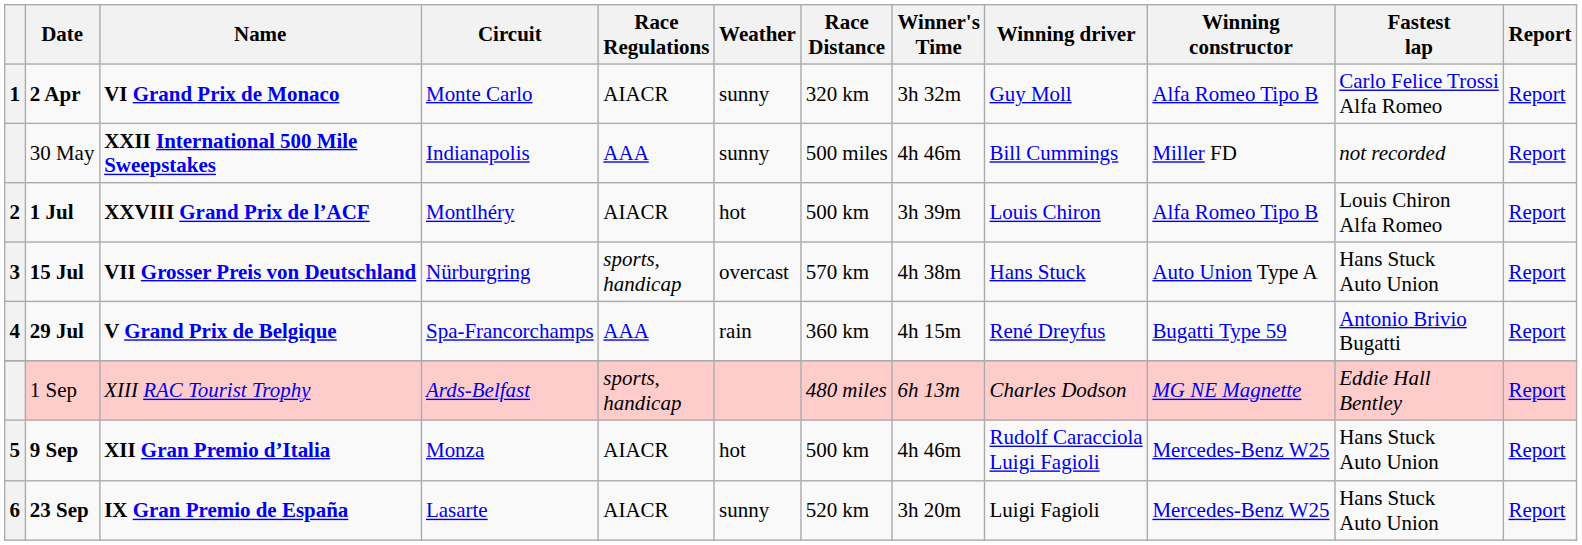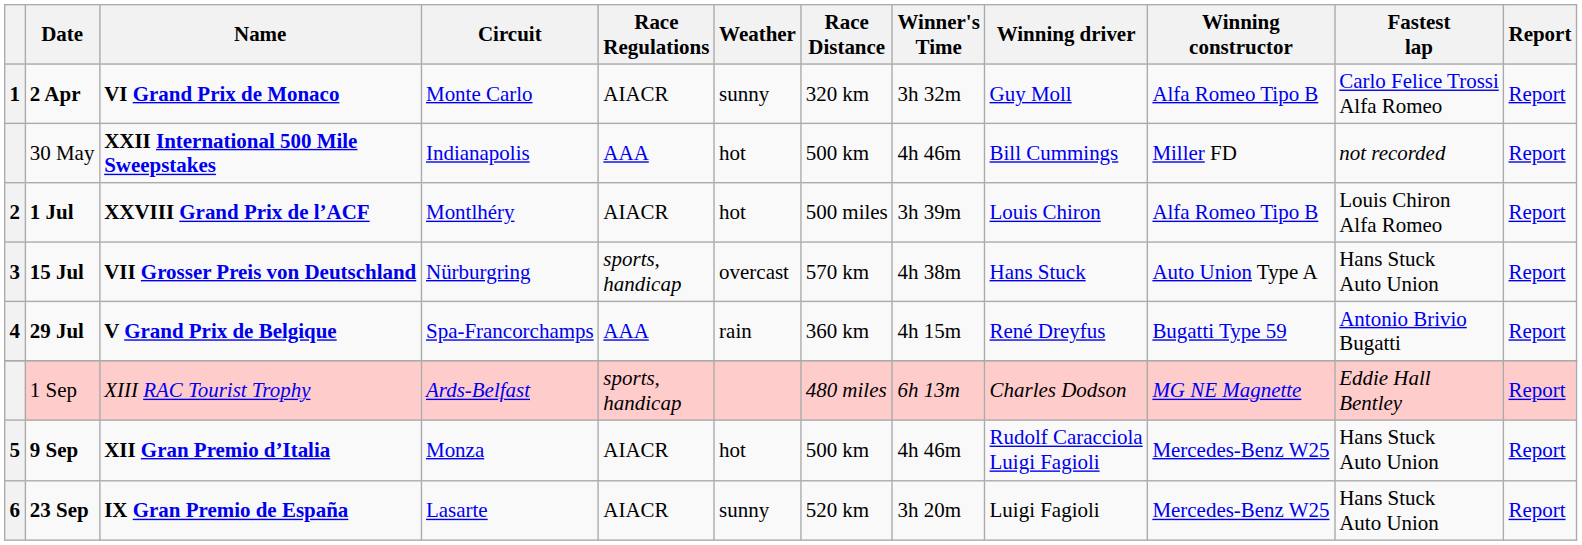 <table class="wikitable" style="font-size:95%">
 <tr>
 <th></th>
 <th>Date</th>
 <th>Name</th>
 <th>Circuit</th>
 <th>Race<br>Regulations</th>
 <th>Weather</th>
 <th>Race<br>Distance</th>
 <th>Winner's<br>Time</th>
 <th>Winning driver</th>
 <th>Winning<br>constructor</th>
 <th>Fastest<br>lap</th>
 <th>Report</th>
 </tr>
 <tr>
 <th>1</th>
 <td><strong>2 Apr</strong></td>
 <td> <strong>VI <a href='#'>Grand Prix de Monaco</a></strong></td>
 <td><a href='#'>Monte Carlo</a></td>
 <td>AIACR</td>
 <td>sunny</td>
 <td>320 km</td>
 <td>3h 32m</td>
 <td> <a href='#'>Guy Moll</a></td>
 <td><a href='#'>Alfa Romeo Tipo B</a></td>
 <td><a href='#'>Carlo Felice Trossi</a><br> Alfa Romeo</td>
 <td><a href='#'>Report</a></td>
 </tr>
 <tr>
 <th></th>
 <td>30 May</td>
 <td> <strong>XXII <a href='#'>International 500 Mile <br>Sweepstakes</a></strong></td>
 <td><a href='#'>Indianapolis</a></td>
 <td><a href='#'>AAA</a></td>
-<td>sunny</td>
-<td>500 miles</td>
+<td>hot</td>
+<td>500 km</td>
 <td>4h 46m</td>
 <td> <a href='#'>Bill Cummings</a></td>
 <td><a href='#'>Miller</a> FD</td>
 <td><em>not recorded</em></td>
 <td><a href='#'>Report</a></td>
 </tr>
 <tr>
 <th>2</th>
 <td><strong>1 Jul</strong></td>
 <td> <strong>XXVIII <a href='#'>Grand Prix de l’ACF</a></strong></td>
 <td><a href='#'>Montlhéry</a></td>
 <td>AIACR</td>
 <td>hot</td>
-<td>500 km</td>
+<td>500 miles</td>
 <td>3h 39m</td>
 <td> <a href='#'>Louis Chiron</a></td>
 <td><a href='#'>Alfa Romeo Tipo B</a></td>
 <td>Louis Chiron <br> Alfa Romeo</td>
 <td><a href='#'>Report</a></td>
 </tr>
 <tr>
 <th>3</th>
 <td><strong>15 Jul</strong></td>
 <td> <strong>VII <a href='#'>Grosser Preis von Deutschland</a></strong></td>
 <td><a href='#'>Nürburgring</a></td>
 <td><em>sports,<br>handicap</em></td>
 <td>overcast</td>
 <td>570 km</td>
 <td>4h 38m</td>
 <td> <a href='#'>Hans Stuck</a></td>
 <td><a href='#'>Auto Union</a> Type A</td>
 <td>Hans Stuck <br> Auto Union</td>
 <td><a href='#'>Report</a></td>
 </tr>
 <tr>
 <th>4</th>
 <td><strong>29 Jul</strong></td>
 <td> <strong>V <a href='#'>Grand Prix de Belgique</a></strong></td>
 <td><a href='#'>Spa-Francorchamps</a></td>
 <td><a href='#'>AAA</a></td>
 <td>rain</td>
 <td>360 km</td>
 <td>4h 15m</td>
 <td> <a href='#'>René Dreyfus</a></td>
 <td><a href='#'>Bugatti Type 59</a></td>
 <td><a href='#'>Antonio Brivio</a><br> Bugatti</td>
 <td><a href='#'>Report</a></td>
 </tr>
 <tr>
 </tr>
 <tr style="background:#fcc;">
 <th></th>
 <td>1 Sep</td>
 <td> <em>XIII <a href='#'>RAC Tourist Trophy</a></em></td>
 <td><em><a href='#'>Ards-Belfast</a></em></td>
 <td><em>sports,<br>handicap</em></td>
 <td></td>
 <td><em>480 miles</em></td>
 <td><em>6h 13m</em></td>
 <td> <em>Charles Dodson</em></td>
 <td><em><a href='#'>MG NE Magnette</a></em></td>
 <td><em>Eddie Hall<br>Bentley</em></td>
 <td><a href='#'>Report</a></td>
 </tr>
 <tr>
 <th>5</th>
 <td><strong>9 Sep</strong></td>
 <td> <strong>XII <a href='#'>Gran Premio d’Italia</a></strong></td>
 <td><a href='#'>Monza</a></td>
 <td>AIACR</td>
 <td>hot</td>
 <td>500 km</td>
 <td>4h 46m</td>
 <td> <a href='#'>Rudolf Caracciola</a><br> <a href='#'>Luigi Fagioli</a></td>
 <td><a href='#'>Mercedes-Benz W25</a></td>
 <td>Hans Stuck <br> Auto Union</td>
 <td><a href='#'>Report</a></td>
 </tr>
 <tr>
 <th>6</th>
 <td><strong>23 Sep</strong></td>
 <td> <strong>IX <a href='#'>Gran Premio de España</a></strong></td>
 <td><a href='#'>Lasarte</a></td>
 <td>AIACR</td>
 <td>sunny</td>
 <td>520 km</td>
 <td>3h 20m</td>
 <td> Luigi Fagioli</td>
 <td><a href='#'>Mercedes-Benz W25</a></td>
 <td>Hans Stuck <br> Auto Union</td>
 <td><a href='#'>Report</a></td>
 </tr>
 </table>
